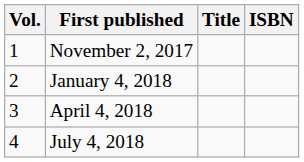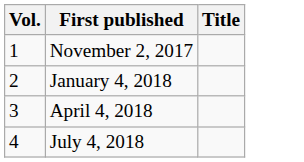 <table class="wikitable">
 <tr>
 <th>Vol.</th>
 <th>First published</th>
 <th>Title</th>
-<th>ISBN</th>
 </tr>
 <tr>
 <td>1</td>
 <td>November 2, 2017</td>
 <td></td>
-<td><small></small></td>
 </tr>
 <tr>
 <td>2</td>
 <td>January 4, 2018</td>
 <td></td>
-<td><small></small></td>
 </tr>
 <tr>
 <td>3</td>
 <td>April 4, 2018</td>
 <td></td>
-<td><small></small></td>
 </tr>
 <tr>
 <td>4</td>
 <td>July 4, 2018</td>
 <td></td>
-<td><small></small></td>
 </tr>
 </table>
